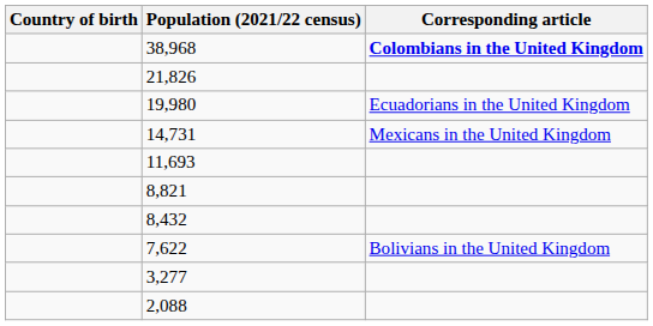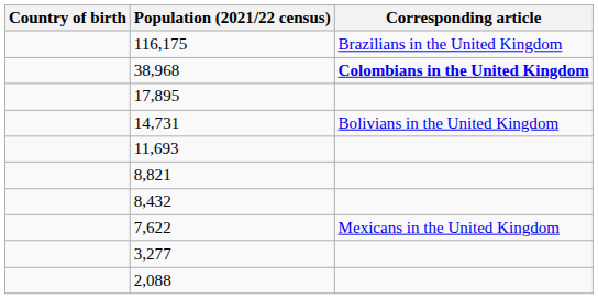 <table class="wikitable sortable" border="1">
 <tr>
 <th>Country of birth</th>
 <th>Population (2021/22 census)</th>
 <th class="unsortable">Corresponding article</th>
 </tr>
 <tr>
 <td></td>
+<td>116,175</td>
+<td><a href='#'>Brazilians in the United Kingdom</a></td>
+</tr>
+<tr>
+<td></td>
 <td>38,968</td>
 <td><strong><a href='#'>Colombians in the United Kingdom</a></strong></td>
 </tr>
 <tr>
 <td></td>
-<td>21,826</td>
+<td>17,895</td>
 <td></td>
 </tr>
 <tr>
 <td></td>
-<td>19,980</td>
-<td><a href='#'>Ecuadorians in the United Kingdom</a></td>
-</tr>
-<tr>
-<td></td>
 <td>14,731</td>
-<td><a href='#'>Mexicans in the United Kingdom</a></td>
+<td><a href='#'>Bolivians in the United Kingdom</a></td>
 </tr>
 <tr>
 <td></td>
 <td>11,693</td>
 <td></td>
 </tr>
 <tr>
 <td></td>
 <td>8,821</td>
 <td></td>
 </tr>
 <tr>
 <td></td>
 <td>8,432</td>
 <td></td>
 </tr>
 <tr>
 <td></td>
 <td>7,622</td>
-<td><a href='#'>Bolivians in the United Kingdom</a></td>
+<td><a href='#'>Mexicans in the United Kingdom</a></td>
 </tr>
 <tr>
 <td></td>
 <td>3,277</td>
 <td></td>
 </tr>
 <tr>
 <td></td>
 <td>2,088</td>
 <td></td>
 </tr>
 </table>
